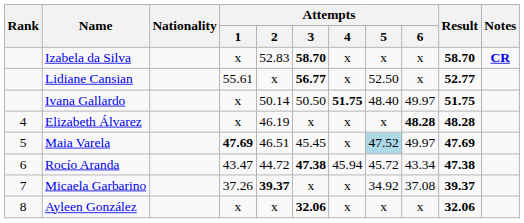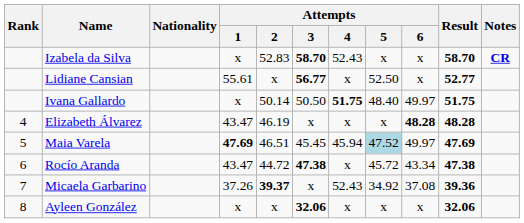 <table class="wikitable sortable" style="text-align:center">
 <tr>
 <th rowspan=2>Rank</th>
 <th rowspan=2>Name</th>
 <th rowspan=2>Nationality</th>
 <th colspan=6>Attempts</th>
 <th rowspan=2>Result</th>
 <th rowspan=2>Notes</th>
 </tr>
 <tr>
 <th>1</th>
 <th>2</th>
 <th>3</th>
 <th>4</th>
 <th>5</th>
 <th>6</th>
 </tr>
 <tr>
 <td align=center></td>
 <td align=left><a href='#'>Izabela da Silva</a></td>
 <td align=left></td>
 <td>x</td>
 <td>52.83</td>
 <td><strong>58.70</strong></td>
-<td>x</td>
+<td>52.43</td>
 <td>x</td>
 <td>x</td>
 <td><strong>58.70</strong></td>
 <td><strong><a href='#'>CR</a></strong></td>
 </tr>
 <tr>
 <td align=center></td>
 <td align=left><a href='#'>Lidiane Cansian</a></td>
 <td align=left></td>
 <td>55.61</td>
 <td>x</td>
 <td><strong>56.77</strong></td>
 <td>x</td>
 <td>52.50</td>
 <td>x</td>
 <td><strong>52.77</strong></td>
 <td></td>
 </tr>
 <tr>
 <td align=center></td>
 <td align=left><a href='#'>Ivana Gallardo</a></td>
 <td align=left></td>
 <td>x</td>
 <td>50.14</td>
 <td>50.50</td>
 <td><strong>51.75</strong></td>
 <td>48.40</td>
 <td>49.97</td>
 <td><strong>51.75</strong></td>
 <td></td>
 </tr>
 <tr>
 <td align=center>4</td>
 <td align=left><a href='#'>Elizabeth Álvarez</a></td>
 <td align=left></td>
-<td>x</td>
+<td>43.47</td>
 <td>46.19</td>
 <td>x</td>
 <td>x</td>
 <td>x</td>
 <td><strong>48.28</strong></td>
 <td><strong>48.28</strong></td>
 <td></td>
 </tr>
 <tr>
 <td align=center>5</td>
 <td align=left><a href='#'>Maia Varela</a></td>
 <td align=left></td>
 <td><strong>47.69</strong></td>
 <td>46.51</td>
 <td>45.45</td>
-<td>x</td>
+<td>45.94</td>
 <td style="background: lightblue;">47.52</td>
 <td>49.97</td>
 <td><strong>47.69</strong></td>
 <td></td>
 </tr>
 <tr>
 <td align=center>6</td>
 <td align=left><a href='#'>Rocío Aranda</a></td>
 <td align=left></td>
 <td>43.47</td>
 <td>44.72</td>
 <td><strong>47.38</strong></td>
-<td>45.94</td>
+<td>x</td>
 <td>45.72</td>
 <td>43.34</td>
 <td><strong>47.38</strong></td>
 <td></td>
 </tr>
 <tr>
 <td align=center>7</td>
 <td align=left><a href='#'>Micaela Garbarino</a></td>
 <td align=left></td>
 <td>37.26</td>
 <td><strong>39.37</strong></td>
 <td>x</td>
-<td>x</td>
+<td>52.43</td>
 <td>34.92</td>
 <td>37.08</td>
-<td><strong>39.37</strong></td>
+<td><strong>39.36</strong></td>
 <td></td>
 </tr>
 <tr>
 <td align=center>8</td>
 <td align=left><a href='#'>Ayleen González</a></td>
 <td align=left></td>
 <td>x</td>
 <td>x</td>
 <td><strong>32.06</strong></td>
 <td>x</td>
 <td>x</td>
 <td>x</td>
 <td><strong>32.06</strong></td>
 <td></td>
 </tr>
 </table>
